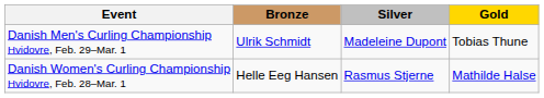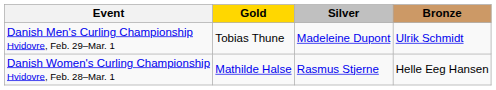 <table class="wikitable">
 <tr>
 <th>Event</th>
+<th style="background:gold">Gold</th>
+<th style="background:silver">Silver</th>
 <th style="background:#cc9966">Bronze</th>
-<th style="background:silver">Silver</th>
-<th style="background:gold">Gold</th>
 </tr>
 <tr>
 <td><a href='#'>Danish Men's Curling Championship</a><br> <small><a href='#'>Hvidovre</a>, Feb. 29–Mar. 1</small></td>
+<td>Tobias Thune</td>
+<td><a href='#'>Madeleine Dupont</a></td>
 <td><a href='#'>Ulrik Schmidt</a></td>
-<td><a href='#'>Madeleine Dupont</a></td>
-<td>Tobias Thune</td>
 </tr>
 <tr>
 <td><a href='#'>Danish Women's Curling Championship</a><br> <small><a href='#'>Hvidovre</a>, Feb. 28–Mar. 1</small></td>
+<td><a href='#'>Mathilde Halse</a></td>
+<td><a href='#'>Rasmus Stjerne</a></td>
 <td>Helle Eeg Hansen</td>
-<td><a href='#'>Rasmus Stjerne</a></td>
-<td><a href='#'>Mathilde Halse</a></td>
 </tr>
 </table>
